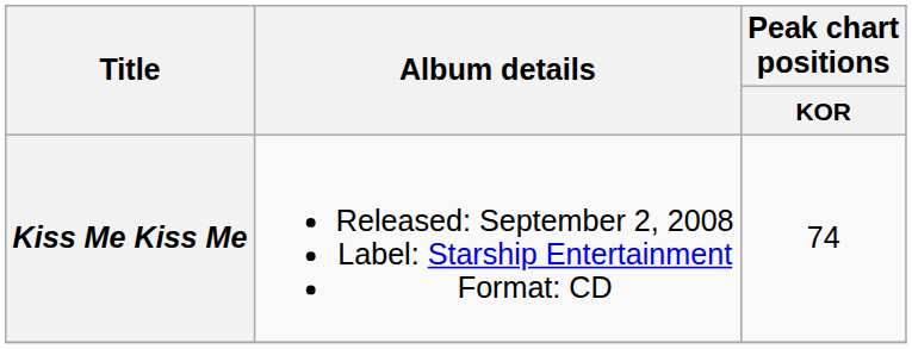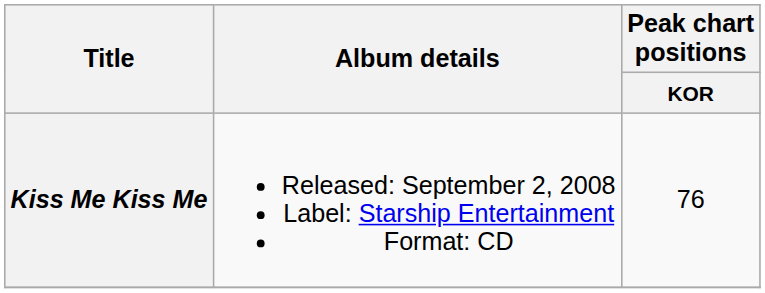 <table class="wikitable plainrowheaders" style="text-align:center;">
 <tr>
 <th scope="col" rowspan="2">Title</th>
 <th scope="col" rowspan="2">Album details</th>
 <th scope="col" colspan="1">Peak chart<br>positions</th>
 </tr>
 <tr>
 <th><small>KOR</small><br></th>
 </tr>
 <tr>
 <th scope="row"><em>Kiss Me Kiss Me</em></th>
 <td><br><ul><li>Released: September 2, 2008</li><li>Label: <a href='#'>Starship Entertainment</a></li><li>Format: CD</li></ul></td>
-<td>74</td>
+<td>76</td>
 </tr>
 <tr>
 </tr>
 </table>
